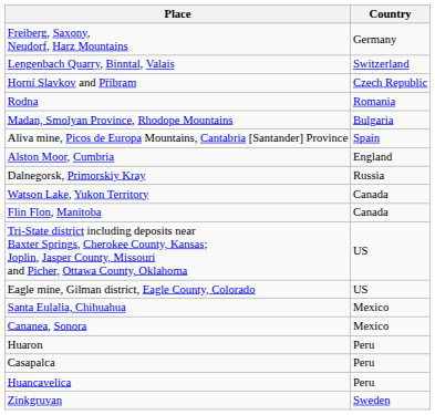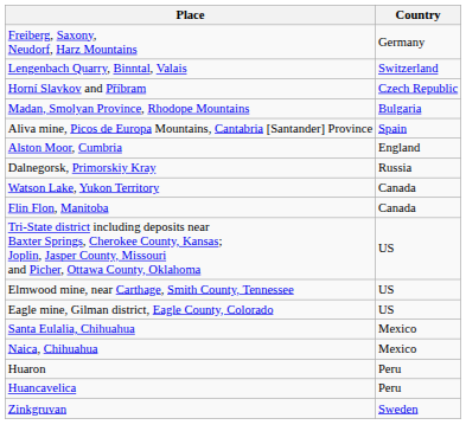 <table class="wikitable">
 <tr>
 <th>Place</th>
 <th>Country</th>
 </tr>
 <tr>
 <td><a href='#'>Freiberg</a>, <a href='#'>Saxony</a>, <br><a href='#'>Neudorf</a>, <a href='#'>Harz Mountains</a></td>
 <td>Germany</td>
 </tr>
 <tr>
 <td><a href='#'>Lengenbach Quarry</a>, <a href='#'>Binntal</a>, <a href='#'>Valais</a></td>
 <td><a href='#'>Switzerland</a></td>
 </tr>
 <tr>
 <td><a href='#'>Horní Slavkov</a> and <a href='#'>Příbram</a></td>
 <td><a href='#'>Czech Republic</a></td>
-</tr>
-<tr>
-<td><a href='#'>Rodna</a></td>
-<td><a href='#'>Romania</a></td>
 </tr>
 <tr>
 <td><a href='#'>Madan, Smolyan Province</a>, <a href='#'>Rhodope Mountains</a></td>
 <td><a href='#'>Bulgaria</a></td>
 </tr>
 <tr>
 <td>Aliva mine, <a href='#'>Picos de Europa</a> Mountains, <a href='#'>Cantabria</a> [Santander] Province</td>
 <td><a href='#'>Spain</a></td>
 </tr>
 <tr>
 <td><a href='#'>Alston Moor</a>, <a href='#'>Cumbria</a></td>
 <td>England</td>
 </tr>
 <tr>
 <td>Dalnegorsk, <a href='#'>Primorskiy Kray</a></td>
 <td>Russia</td>
 </tr>
 <tr>
 <td><a href='#'>Watson Lake</a>, <a href='#'>Yukon Territory</a></td>
 <td>Canada</td>
 </tr>
 <tr>
 <td><a href='#'>Flin Flon</a>, <a href='#'>Manitoba</a></td>
 <td>Canada</td>
 </tr>
 <tr>
 <td><a href='#'>Tri-State district</a> including deposits near<br><a href='#'>Baxter Springs</a>, <a href='#'>Cherokee County, Kansas</a>;<br><a href='#'>Joplin</a>, <a href='#'>Jasper County, Missouri</a><br>and <a href='#'>Picher</a>, <a href='#'>Ottawa County, Oklahoma</a></td>
 <td>US</td>
 </tr>
 <tr>
+<td>Elmwood mine, near <a href='#'>Carthage</a>, <a href='#'>Smith County, Tennessee</a></td>
+<td>US</td>
+</tr>
+<tr>
 <td>Eagle mine, Gilman district, <a href='#'>Eagle County, Colorado</a></td>
 <td>US</td>
 </tr>
 <tr>
 <td><a href='#'>Santa Eulalia, Chihuahua</a></td>
 <td>Mexico</td>
 </tr>
 <tr>
-<td><a href='#'>Cananea</a>, <a href='#'>Sonora</a></td>
+<td><a href='#'>Naica</a>, <a href='#'>Chihuahua</a></td>
 <td>Mexico</td>
 </tr>
 <tr>
 <td>Huaron</td>
-<td>Peru</td>
-</tr>
-<tr>
-<td>Casapalca</td>
 <td>Peru</td>
 </tr>
 <tr>
 <td><a href='#'>Huancavelica</a></td>
 <td>Peru</td>
 </tr>
 <tr>
 <td><a href='#'>Zinkgruvan</a></td>
 <td><a href='#'>Sweden</a></td>
 </tr>
 </table>
